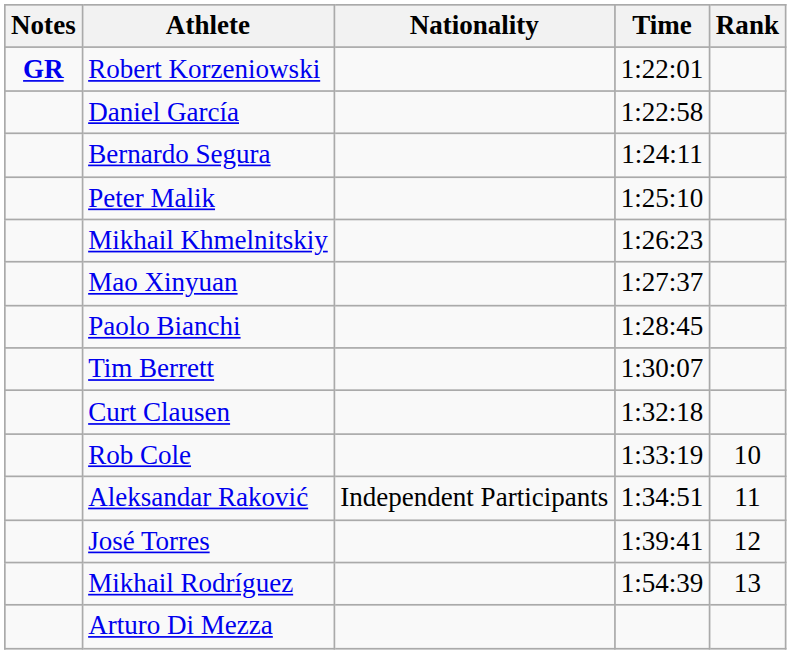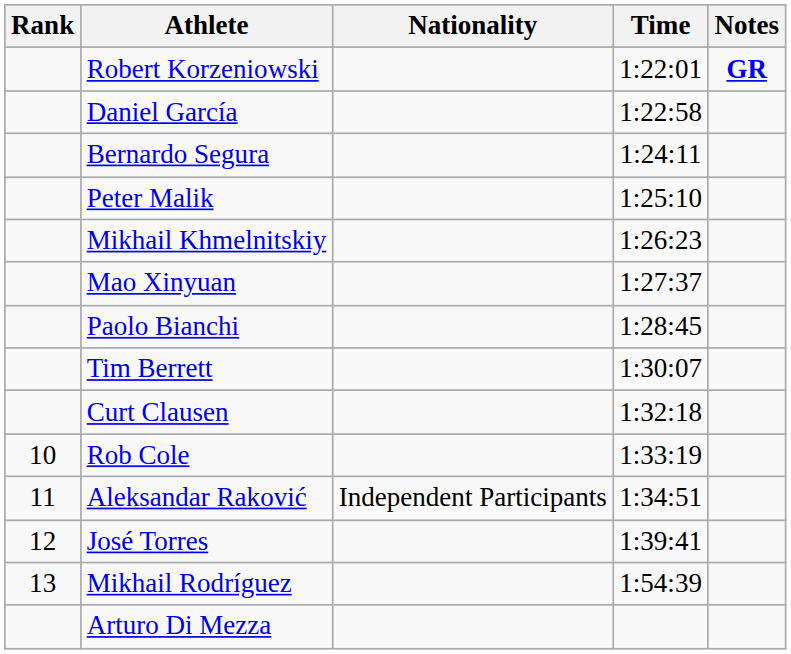 <table class="wikitable sortable" style="text-align:center">
 <tr>
-<th>Notes</th>
+<th>Rank</th>
 <th>Athlete</th>
 <th>Nationality</th>
 <th>Time</th>
-<th>Rank</th>
+<th>Notes</th>
 </tr>
 <tr>
-<td><strong><a href='#'>GR</a></strong></td>
+<td></td>
 <td align=left><a href='#'>Robert Korzeniowski</a></td>
 <td align=left></td>
 <td>1:22:01</td>
-<td></td>
+<td><strong><a href='#'>GR</a></strong></td>
 </tr>
 <tr>
 <td></td>
 <td align=left><a href='#'>Daniel García</a></td>
 <td align=left></td>
 <td>1:22:58</td>
 <td></td>
 </tr>
 <tr>
 <td></td>
 <td align=left><a href='#'>Bernardo Segura</a></td>
 <td align=left></td>
 <td>1:24:11</td>
 <td></td>
 </tr>
 <tr>
 <td></td>
 <td align=left><a href='#'>Peter Malik</a></td>
 <td align=left></td>
 <td>1:25:10</td>
 <td></td>
 </tr>
 <tr>
 <td></td>
 <td align=left><a href='#'>Mikhail Khmelnitskiy</a></td>
 <td align=left></td>
 <td>1:26:23</td>
 <td></td>
 </tr>
 <tr>
 <td></td>
 <td align=left><a href='#'>Mao Xinyuan</a></td>
 <td align=left></td>
 <td>1:27:37</td>
 <td></td>
 </tr>
 <tr>
 <td></td>
 <td align=left><a href='#'>Paolo Bianchi</a></td>
 <td align=left></td>
 <td>1:28:45</td>
 <td></td>
 </tr>
 <tr>
 <td></td>
 <td align=left><a href='#'>Tim Berrett</a></td>
 <td align=left></td>
 <td>1:30:07</td>
 <td></td>
 </tr>
 <tr>
 <td></td>
 <td align=left><a href='#'>Curt Clausen</a></td>
 <td align=left></td>
 <td>1:32:18</td>
 <td></td>
 </tr>
 <tr>
-<td></td>
+<td>10</td>
 <td align=left><a href='#'>Rob Cole</a></td>
 <td align=left></td>
 <td>1:33:19</td>
-<td>10</td>
+<td></td>
 </tr>
 <tr>
-<td></td>
+<td>11</td>
 <td align=left><a href='#'>Aleksandar Raković</a></td>
 <td align=left> Independent Participants</td>
 <td>1:34:51</td>
-<td>11</td>
+<td></td>
 </tr>
 <tr>
-<td></td>
+<td>12</td>
 <td align=left><a href='#'>José Torres</a></td>
 <td align=left></td>
 <td>1:39:41</td>
-<td>12</td>
+<td></td>
 </tr>
 <tr>
-<td></td>
+<td>13</td>
 <td align=left><a href='#'>Mikhail Rodríguez</a></td>
 <td align=left></td>
 <td>1:54:39</td>
-<td>13</td>
+<td></td>
 </tr>
 <tr>
 <td></td>
 <td align=left><a href='#'>Arturo Di Mezza</a></td>
 <td align=left></td>
 <td></td>
 <td></td>
 </tr>
 </table>
